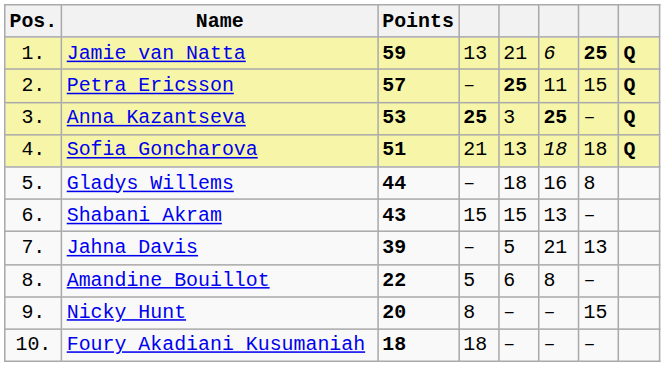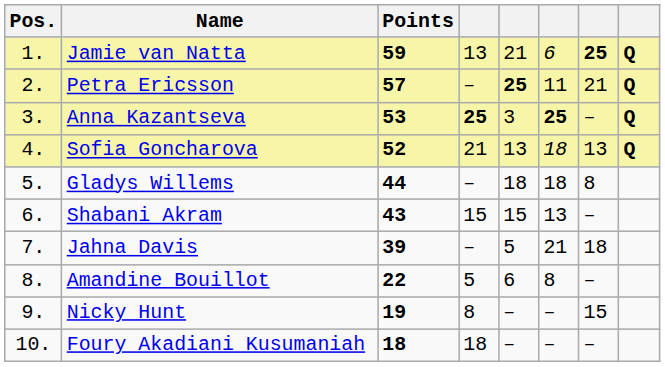 <table class="wikitable">
 <tr>
 <th width=10px>Pos.</th>
 <th width=200px>Name</th>
 <th width=20px>Points</th>
 <th width=20px></th>
 <th width=20px></th>
 <th width=20px></th>
 <th width=20px></th>
 <th width=20px></th>
 </tr>
 <tr style="background:#f7f6a8;">
 <td align=center>1.</td>
 <td> <a href='#'>Jamie van Natta</a></td>
 <td><strong>59</strong></td>
 <td>13</td>
 <td>21</td>
 <td><em>6</em></td>
 <td><strong>25</strong></td>
 <td><strong>Q</strong></td>
 </tr>
 <tr style="background:#f7f6a8;">
 <td align=center>2.</td>
 <td> <a href='#'>Petra Ericsson</a></td>
 <td><strong>57</strong></td>
 <td>–</td>
 <td><strong>25</strong></td>
 <td>11</td>
-<td>15</td>
+<td>21</td>
 <td><strong>Q</strong></td>
 </tr>
 <tr style="background:#f7f6a8;">
 <td align=center>3.</td>
 <td> <a href='#'>Anna Kazantseva</a></td>
 <td><strong>53</strong></td>
 <td><strong>25</strong></td>
 <td>3</td>
 <td><strong>25</strong></td>
 <td>–</td>
 <td><strong>Q</strong></td>
 </tr>
 <tr style="background:#f7f6a8;">
 <td align=center>4.</td>
 <td> <a href='#'>Sofia Goncharova</a></td>
-<td><strong>51</strong></td>
+<td><strong>52</strong></td>
 <td>21</td>
 <td>13</td>
 <td><em>18</em></td>
-<td>18</td>
+<td>13</td>
 <td><strong>Q</strong></td>
 </tr>
 <tr>
 <td align=center>5.</td>
 <td> <a href='#'>Gladys Willems</a></td>
 <td><strong>44</strong></td>
 <td>–</td>
 <td>18</td>
-<td>16</td>
+<td>18</td>
 <td>8</td>
 <td></td>
 </tr>
 <tr>
 <td align=center>6.</td>
 <td> <a href='#'>Shabani Akram</a></td>
 <td><strong>43</strong></td>
 <td>15</td>
 <td>15</td>
 <td>13</td>
 <td>–</td>
 <td></td>
 </tr>
 <tr>
 <td align=center>7.</td>
 <td> <a href='#'>Jahna Davis</a></td>
 <td><strong>39</strong></td>
 <td>–</td>
 <td>5</td>
 <td>21</td>
-<td>13</td>
+<td>18</td>
 <td></td>
 </tr>
 <tr>
 <td align=center>8.</td>
 <td> <a href='#'>Amandine Bouillot</a></td>
 <td><strong>22</strong></td>
 <td>5</td>
 <td>6</td>
 <td>8</td>
 <td>–</td>
 <td></td>
 </tr>
 <tr>
 <td align=center>9.</td>
 <td> <a href='#'>Nicky Hunt</a></td>
-<td><strong>20</strong></td>
+<td><strong>19</strong></td>
 <td>8</td>
 <td>–</td>
 <td>–</td>
 <td>15</td>
 <td></td>
 </tr>
 <tr>
 <td align=center>10.</td>
 <td> <a href='#'>Foury Akadiani Kusumaniah</a></td>
 <td><strong>18</strong></td>
 <td>18</td>
 <td>–</td>
 <td>–</td>
 <td>–</td>
 <td></td>
 </tr>
 </table>
